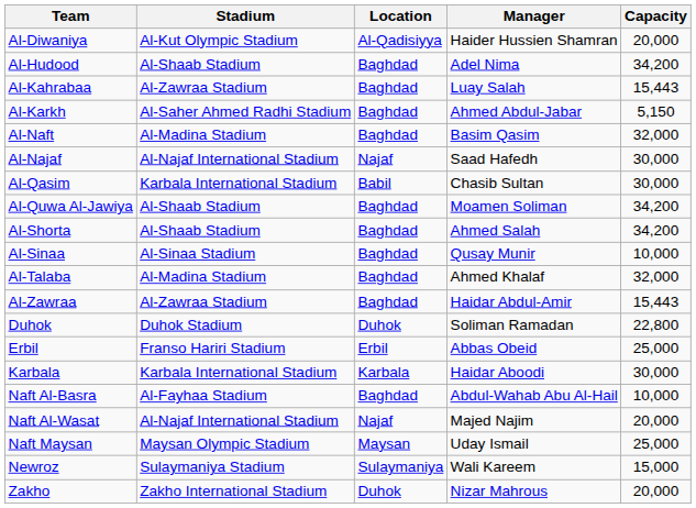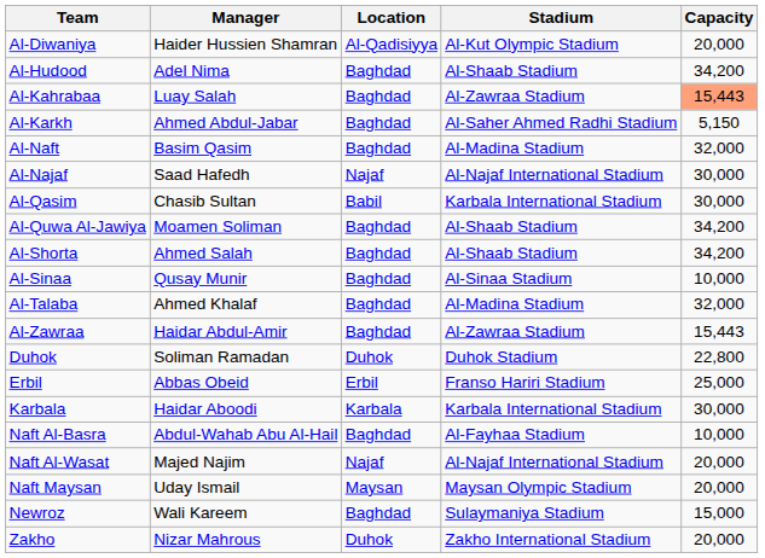 <table class="wikitable sortable">
 <tr>
 <th>Team</th>
+<th>Manager</th>
+<th>Location</th>
 <th>Stadium</th>
-<th>Location</th>
-<th>Manager</th>
 <th>Capacity</th>
 </tr>
 <tr>
 <td><a href='#'>Al-Diwaniya</a></td>
+<td> Haider Hussien Shamran</td>
+<td><a href='#'>Al-Qadisiyya</a></td>
 <td><a href='#'>Al-Kut Olympic Stadium</a></td>
-<td><a href='#'>Al-Qadisiyya</a></td>
-<td> Haider Hussien Shamran</td>
 <td style="text-align:center">20,000</td>
 </tr>
 <tr>
 <td><a href='#'>Al-Hudood</a></td>
+<td> <a href='#'>Adel Nima</a></td>
+<td><a href='#'>Baghdad</a></td>
 <td><a href='#'>Al-Shaab Stadium</a></td>
-<td><a href='#'>Baghdad</a></td>
-<td> <a href='#'>Adel Nima</a></td>
 <td style="text-align:center">34,200</td>
 </tr>
 <tr>
 <td><a href='#'>Al-Kahrabaa</a></td>
+<td> <a href='#'>Luay Salah</a></td>
+<td><a href='#'>Baghdad</a></td>
 <td><a href='#'>Al-Zawraa Stadium</a></td>
-<td><a href='#'>Baghdad</a></td>
-<td> <a href='#'>Luay Salah</a></td>
-<td style="text-align:center">15,443</td>
+<td style="background: lightsalmon; text-align:center">15,443</td>
 </tr>
 <tr>
 <td><a href='#'>Al-Karkh</a></td>
+<td> <a href='#'>Ahmed Abdul-Jabar</a></td>
+<td><a href='#'>Baghdad</a></td>
 <td><a href='#'>Al-Saher Ahmed Radhi Stadium</a></td>
-<td><a href='#'>Baghdad</a></td>
-<td> <a href='#'>Ahmed Abdul-Jabar</a></td>
 <td style="text-align:center">5,150</td>
 </tr>
 <tr>
 <td><a href='#'>Al-Naft</a></td>
+<td> <a href='#'>Basim Qasim</a></td>
+<td><a href='#'>Baghdad</a></td>
 <td><a href='#'>Al-Madina Stadium</a></td>
-<td><a href='#'>Baghdad</a></td>
-<td> <a href='#'>Basim Qasim</a></td>
 <td style="text-align:center">32,000</td>
 </tr>
 <tr>
 <td><a href='#'>Al-Najaf</a></td>
+<td> Saad Hafedh</td>
+<td><a href='#'>Najaf</a></td>
 <td><a href='#'>Al-Najaf International Stadium</a></td>
-<td><a href='#'>Najaf</a></td>
-<td> Saad Hafedh</td>
 <td style="text-align:center">30,000</td>
 </tr>
 <tr>
 <td><a href='#'>Al-Qasim</a></td>
+<td> Chasib Sultan</td>
+<td><a href='#'>Babil</a></td>
 <td><a href='#'>Karbala International Stadium</a></td>
-<td><a href='#'>Babil</a></td>
-<td> Chasib Sultan</td>
 <td style="text-align:center">30,000</td>
 </tr>
 <tr>
 <td><a href='#'>Al-Quwa Al-Jawiya</a></td>
+<td> <a href='#'>Moamen Soliman</a></td>
+<td><a href='#'>Baghdad</a></td>
 <td><a href='#'>Al-Shaab Stadium</a></td>
-<td><a href='#'>Baghdad</a></td>
-<td> <a href='#'>Moamen Soliman</a></td>
 <td style="text-align:center">34,200</td>
 </tr>
 <tr>
 <td><a href='#'>Al-Shorta</a></td>
+<td> <a href='#'>Ahmed Salah</a></td>
+<td><a href='#'>Baghdad</a></td>
 <td><a href='#'>Al-Shaab Stadium</a></td>
-<td><a href='#'>Baghdad</a></td>
-<td> <a href='#'>Ahmed Salah</a></td>
 <td style="text-align:center">34,200</td>
 </tr>
 <tr>
 <td><a href='#'>Al-Sinaa</a></td>
+<td> <a href='#'>Qusay Munir</a></td>
+<td><a href='#'>Baghdad</a></td>
 <td><a href='#'>Al-Sinaa Stadium</a></td>
-<td><a href='#'>Baghdad</a></td>
-<td> <a href='#'>Qusay Munir</a></td>
 <td style="text-align:center">10,000</td>
 </tr>
 <tr>
 <td><a href='#'>Al-Talaba</a></td>
+<td> Ahmed Khalaf</td>
+<td><a href='#'>Baghdad</a></td>
 <td><a href='#'>Al-Madina Stadium</a></td>
-<td><a href='#'>Baghdad</a></td>
-<td> Ahmed Khalaf</td>
 <td style="text-align:center">32,000</td>
 </tr>
 <tr>
 <td><a href='#'>Al-Zawraa</a></td>
+<td> <a href='#'>Haidar Abdul-Amir</a></td>
+<td><a href='#'>Baghdad</a></td>
 <td><a href='#'>Al-Zawraa Stadium</a></td>
-<td><a href='#'>Baghdad</a></td>
-<td> <a href='#'>Haidar Abdul-Amir</a></td>
 <td style="text-align:center">15,443</td>
 </tr>
 <tr>
 <td><a href='#'>Duhok</a></td>
+<td> Soliman Ramadan</td>
+<td><a href='#'>Duhok</a></td>
 <td><a href='#'>Duhok Stadium</a></td>
-<td><a href='#'>Duhok</a></td>
-<td> Soliman Ramadan</td>
 <td style="text-align:center">22,800</td>
 </tr>
 <tr>
 <td><a href='#'>Erbil</a></td>
+<td> <a href='#'>Abbas Obeid</a></td>
+<td><a href='#'>Erbil</a></td>
 <td><a href='#'>Franso Hariri Stadium</a></td>
-<td><a href='#'>Erbil</a></td>
-<td> <a href='#'>Abbas Obeid</a></td>
 <td style="text-align:center">25,000</td>
 </tr>
 <tr>
 <td><a href='#'>Karbala</a></td>
+<td> <a href='#'>Haidar Aboodi</a></td>
+<td><a href='#'>Karbala</a></td>
 <td><a href='#'>Karbala International Stadium</a></td>
-<td><a href='#'>Karbala</a></td>
-<td> <a href='#'>Haidar Aboodi</a></td>
 <td style="text-align:center">30,000</td>
 </tr>
 <tr>
 <td><a href='#'>Naft Al-Basra</a></td>
+<td> <a href='#'>Abdul-Wahab Abu Al-Hail</a></td>
+<td><a href='#'>Baghdad</a></td>
 <td><a href='#'>Al-Fayhaa Stadium</a></td>
-<td><a href='#'>Baghdad</a></td>
-<td> <a href='#'>Abdul-Wahab Abu Al-Hail</a></td>
 <td style="text-align:center">10,000</td>
 </tr>
 <tr>
 <td><a href='#'>Naft Al-Wasat</a></td>
+<td> Majed Najim</td>
+<td><a href='#'>Najaf</a></td>
 <td><a href='#'>Al-Najaf International Stadium</a></td>
-<td><a href='#'>Najaf</a></td>
-<td> Majed Najim</td>
 <td style="text-align:center">20,000</td>
 </tr>
 <tr>
 <td><a href='#'>Naft Maysan</a></td>
+<td> Uday Ismail</td>
+<td><a href='#'>Maysan</a></td>
 <td><a href='#'>Maysan Olympic Stadium</a></td>
-<td><a href='#'>Maysan</a></td>
-<td> Uday Ismail</td>
-<td style="text-align:center">25,000</td>
+<td style="text-align:center">20,000</td>
 </tr>
 <tr>
 <td><a href='#'>Newroz</a></td>
+<td> Wali Kareem</td>
+<td><a href='#'>Baghdad</a></td>
 <td><a href='#'>Sulaymaniya Stadium</a></td>
-<td><a href='#'>Sulaymaniya</a></td>
-<td> Wali Kareem</td>
 <td style="text-align:center">15,000</td>
 </tr>
 <tr>
 <td><a href='#'>Zakho</a></td>
+<td> <a href='#'>Nizar Mahrous</a></td>
+<td><a href='#'>Duhok</a></td>
 <td><a href='#'>Zakho International Stadium</a></td>
-<td><a href='#'>Duhok</a></td>
-<td> <a href='#'>Nizar Mahrous</a></td>
 <td style="text-align:center">20,000</td>
 </tr>
 </table>
